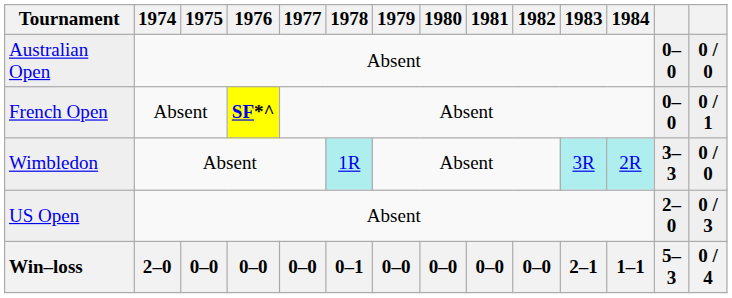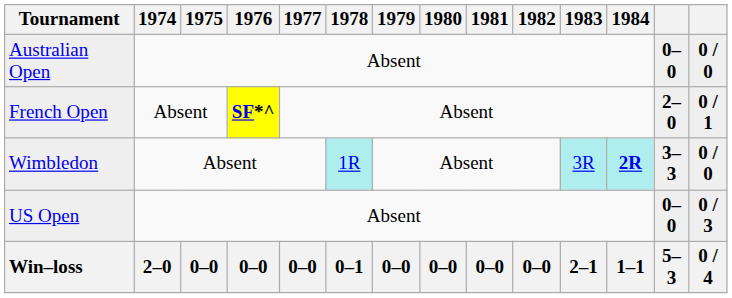 <table class="wikitable">
 <tr style="background:#efefef;">
 <th>Tournament</th>
 <th>1974</th>
 <th>1975</th>
 <th>1976</th>
 <th colspan="2">1977</th>
 <th>1978</th>
 <th>1979</th>
 <th>1980</th>
 <th>1981</th>
 <th>1982</th>
 <th>1983</th>
 <th>1984</th>
 <th></th>
 <th></th>
 </tr>
 <tr>
 <td style="background:#EFEFEF;"><a href='#'>Australian Open</a></td>
 <td style="text-align:center;" colspan="12">Absent</td>
 <td style="text-align:center; background:#efefef;"><strong>0–0</strong></td>
 <td style="text-align:center; background:#efefef;"><strong>0 / 0</strong></td>
 </tr>
 <tr>
 <td style="background:#EFEFEF;"><a href='#'>French Open</a></td>
 <td style="text-align:center;" colspan="2">Absent</td>
 <td style="text-align:center; background:yellow;"><strong><a href='#'>SF</a>*^</strong></td>
 <td style="text-align:center;" colspan="9">Absent</td>
-<td style="text-align:center; background:#efefef;"><strong>0–0</strong></td>
+<td style="text-align:center; background:#efefef;"><strong>2–0</strong></td>
 <td style="text-align:center; background:#efefef;"><strong>0 / 1</strong></td>
 </tr>
 <tr>
 <td style="background:#EFEFEF;"><a href='#'>Wimbledon</a></td>
 <td style="text-align:center;" colspan="5">Absent</td>
 <td style="text-align:center; background:#afeeee;"><a href='#'>1R</a></td>
 <td style="text-align:center;" colspan="4">Absent</td>
 <td style="text-align:center; background:#afeeee;"><a href='#'>3R</a></td>
-<td style="text-align:center; background:#afeeee;"><a href='#'>2R</a></td>
+<td style="text-align:center; background:#afeeee;"><strong><a href='#'>2R</a></strong></td>
 <td style="text-align:center; background:#efefef;"><strong>3–3</strong></td>
 <td style="text-align:center; background:#efefef;"><strong>0 / 0</strong></td>
 </tr>
 <tr>
 <td style="background:#EFEFEF;"><a href='#'>US Open</a></td>
 <td style="text-align:center;" colspan="12">Absent</td>
-<td style="text-align:center; background:#efefef;"><strong>2–0</strong></td>
+<td style="text-align:center; background:#efefef;"><strong>0–0</strong></td>
 <td style="text-align:center; background:#efefef;"><strong>0 / 3</strong></td>
 </tr>
 <tr>
 <th style=text-align:left>Win–loss</th>
 <th>2–0</th>
 <th>0–0</th>
 <th>0–0</th>
 <th colspan="2">0–0</th>
 <th>0–1</th>
 <th>0–0</th>
 <th>0–0</th>
 <th>0–0</th>
 <th>0–0</th>
 <th>2–1</th>
 <th>1–1</th>
 <th>5–3</th>
 <th>0 / 4</th>
 </tr>
 </table>
